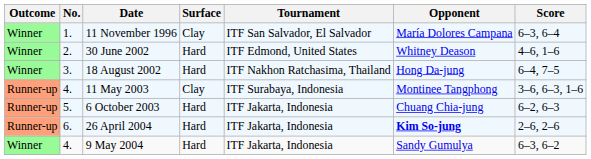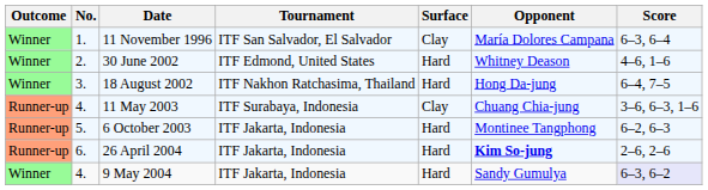 <table class="wikitable">
 <tr>
 <th>Outcome</th>
 <th>No.</th>
 <th>Date</th>
+<th>Tournament</th>
 <th>Surface</th>
-<th>Tournament</th>
 <th>Opponent</th>
 <th>Score</th>
 </tr>
 <tr bgcolor="#f0f8ff">
 <td bgcolor="98FB98">Winner</td>
 <td>1.</td>
 <td>11 November 1996</td>
+<td>ITF San Salvador, El Salvador</td>
 <td>Clay</td>
-<td>ITF San Salvador, El Salvador</td>
 <td> <a href='#'>María Dolores Campana</a></td>
 <td>6–3, 6–4</td>
 </tr>
 <tr bgcolor="#f0f8ff">
 <td bgcolor="98FB98">Winner</td>
 <td>2.</td>
 <td>30 June 2002</td>
+<td>ITF Edmond, United States</td>
 <td>Hard</td>
-<td>ITF Edmond, United States</td>
 <td> <a href='#'>Whitney Deason</a></td>
 <td>4–6, 1–6</td>
 </tr>
 <tr bgcolor="#f0f8ff">
 <td bgcolor="98FB98">Winner</td>
 <td>3.</td>
 <td>18 August 2002</td>
+<td>ITF Nakhon Ratchasima, Thailand</td>
 <td>Hard</td>
-<td>ITF Nakhon Ratchasima, Thailand</td>
 <td> <a href='#'>Hong Da-jung</a></td>
 <td>6–4, 7–5</td>
 </tr>
 <tr bgcolor="#f0f8ff">
 <td bgcolor="FFA07A">Runner-up</td>
 <td>4.</td>
 <td>11 May 2003</td>
+<td>ITF Surabaya, Indonesia</td>
 <td>Clay</td>
-<td>ITF Surabaya, Indonesia</td>
-<td> <a href='#'>Montinee Tangphong</a></td>
+<td> <a href='#'>Chuang Chia-jung</a></td>
 <td>3–6, 6–3, 1–6</td>
 </tr>
 <tr bgcolor="#f0f8ff">
 <td bgcolor="FFA07A">Runner-up</td>
 <td>5.</td>
 <td>6 October 2003</td>
+<td>ITF Jakarta, Indonesia</td>
 <td>Hard</td>
-<td>ITF Jakarta, Indonesia</td>
-<td> <a href='#'>Chuang Chia-jung</a></td>
+<td> <a href='#'>Montinee Tangphong</a></td>
 <td>6–2, 6–3</td>
 </tr>
 <tr bgcolor=f0f8ff>
 <td bgcolor="FFA07A">Runner-up</td>
 <td>6.</td>
 <td>26 April 2004</td>
+<td>ITF Jakarta, Indonesia</td>
 <td>Hard</td>
-<td>ITF Jakarta, Indonesia</td>
 <td><strong> <a href='#'>Kim So-jung</a></strong></td>
 <td>2–6, 2–6</td>
 </tr>
 <tr>
 <td bgcolor="98FB98">Winner</td>
 <td>4.</td>
 <td>9 May 2004</td>
+<td>ITF Jakarta, Indonesia</td>
 <td>Hard</td>
-<td>ITF Jakarta, Indonesia</td>
 <td> <a href='#'>Sandy Gumulya</a></td>
-<td>6–3, 6–2</td>
+<td style="background: lavender;">6–3, 6–2</td>
 </tr>
 </table>
